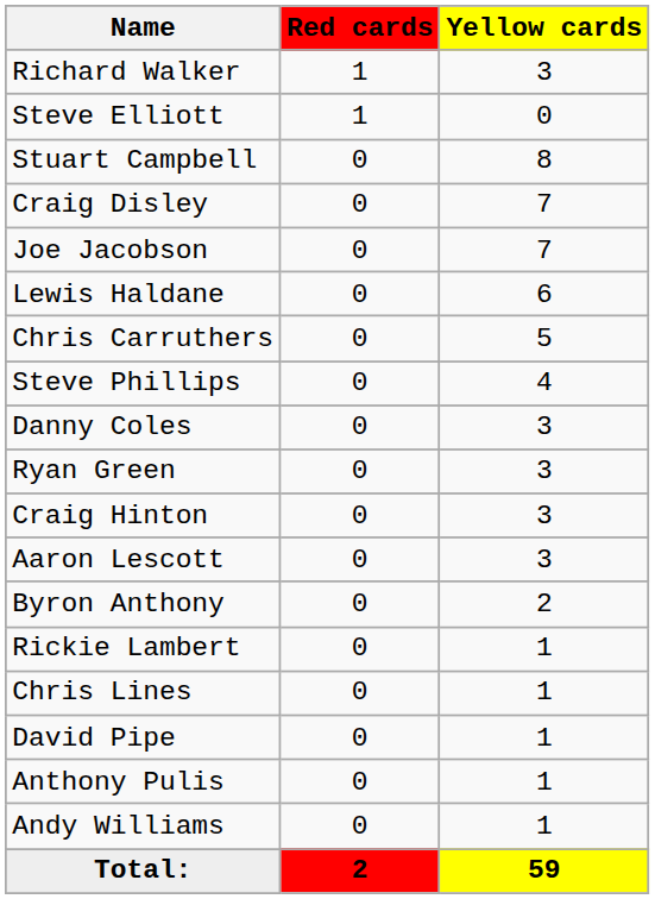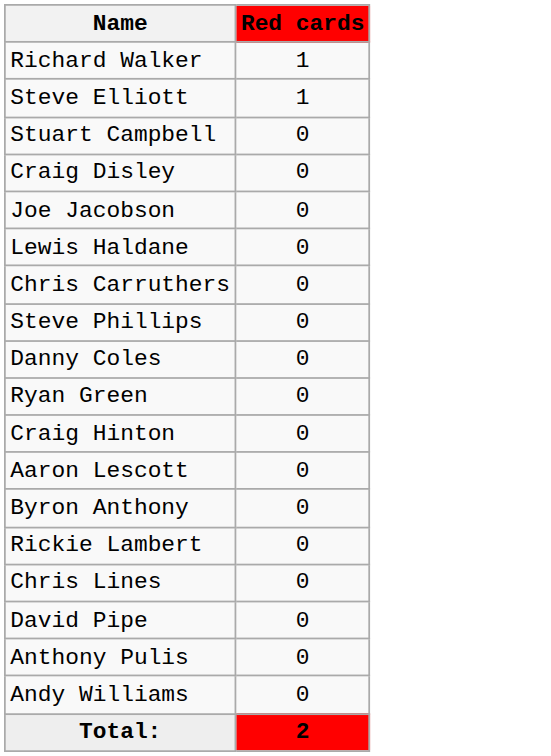 <table class="wikitable" style="text-align:center">
 <tr>
 <th>Name</th>
 <th style="background:Red;">Red cards</th>
-<th style="background:Yellow;">Yellow cards</th>
 </tr>
 <tr>
 <td align="left">Richard Walker</td>
 <td>1</td>
-<td>3</td>
 </tr>
 <tr>
 <td align="left">Steve Elliott</td>
 <td>1</td>
-<td>0</td>
 </tr>
 <tr>
 <td align="left">Stuart Campbell</td>
 <td>0</td>
-<td>8</td>
 </tr>
 <tr>
 <td align="left">Craig Disley</td>
 <td>0</td>
-<td>7</td>
 </tr>
 <tr>
 <td align="left">Joe Jacobson</td>
 <td>0</td>
-<td>7</td>
 </tr>
 <tr>
 <td align="left">Lewis Haldane</td>
 <td>0</td>
-<td>6</td>
 </tr>
 <tr>
 <td align="left">Chris Carruthers</td>
 <td>0</td>
-<td>5</td>
 </tr>
 <tr>
 <td align="left">Steve Phillips</td>
 <td>0</td>
-<td>4</td>
 </tr>
 <tr>
 <td align="left">Danny Coles</td>
 <td>0</td>
-<td>3</td>
 </tr>
 <tr>
 <td align="left">Ryan Green</td>
 <td>0</td>
-<td>3</td>
 </tr>
 <tr>
 <td align="left">Craig Hinton</td>
 <td>0</td>
-<td>3</td>
 </tr>
 <tr>
 <td align="left">Aaron Lescott</td>
 <td>0</td>
-<td>3</td>
 </tr>
 <tr>
 <td align="left">Byron Anthony</td>
 <td>0</td>
-<td>2</td>
 </tr>
 <tr>
 <td align="left">Rickie Lambert</td>
 <td>0</td>
-<td>1</td>
 </tr>
 <tr>
 <td align="left">Chris Lines</td>
 <td>0</td>
-<td>1</td>
 </tr>
 <tr>
 <td align="left">David Pipe</td>
 <td>0</td>
-<td>1</td>
 </tr>
 <tr>
 <td align="left">Anthony Pulis</td>
 <td>0</td>
-<td>1</td>
 </tr>
 <tr>
 <td align="left">Andy Williams</td>
 <td>0</td>
-<td>1</td>
 </tr>
 <tr>
 <td style="background:#eee;"><strong>Total:</strong></td>
 <td style="background:Red;"><strong>2</strong></td>
-<td style="background:Yellow;"><strong>59</strong></td>
 </tr>
 </table>
